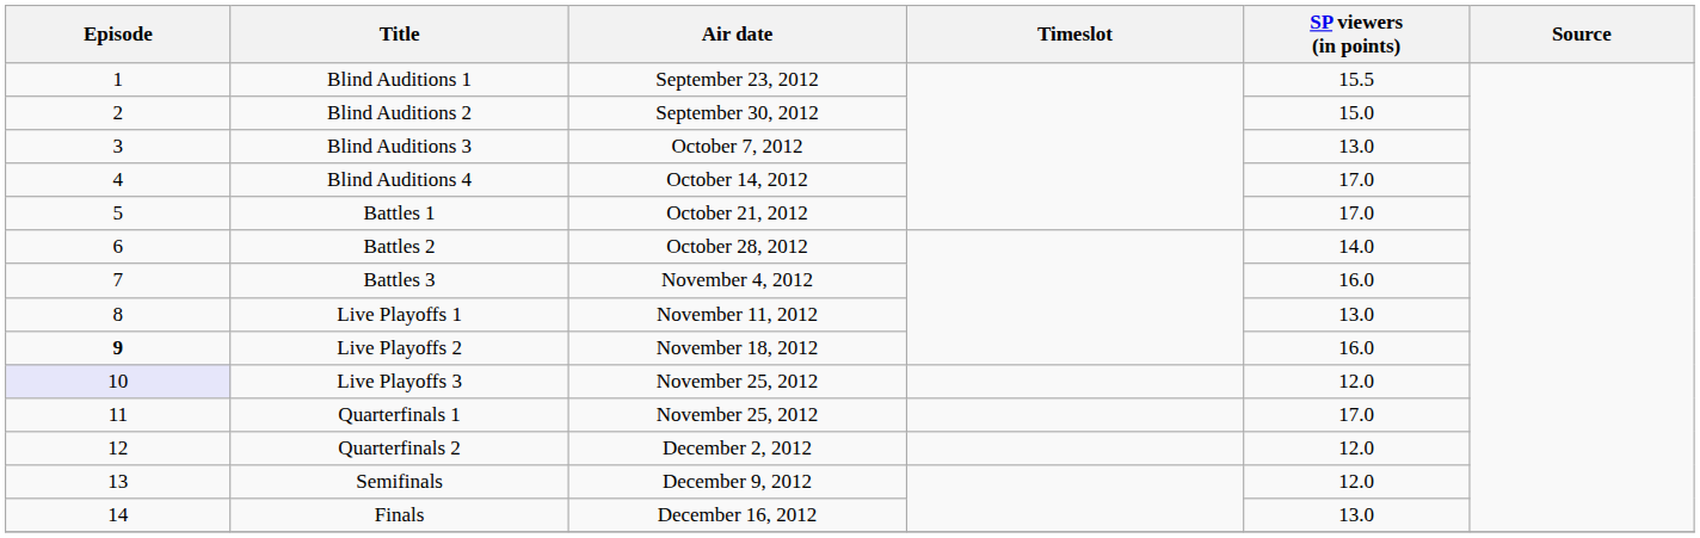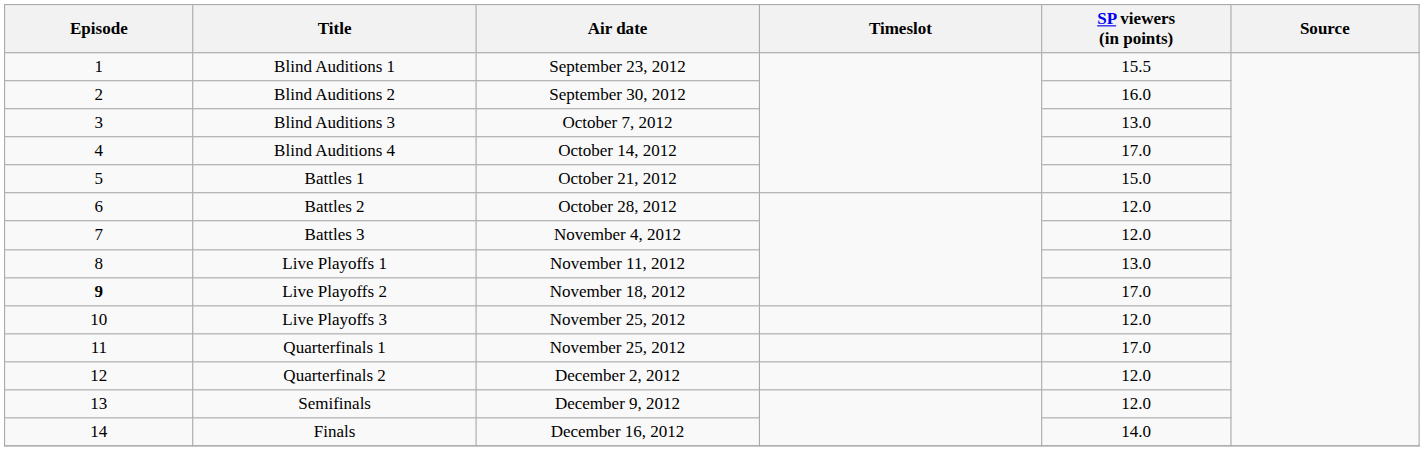 <table class="wikitable sortable" style="text-align:center; font-size:95%; width: 100%">
 <tr>
 <th width="05.0%">Episode</th>
 <th width="07.5%">Title</th>
 <th width="07.5%">Air date</th>
 <th width="07.5%">Timeslot</th>
 <th width="05.0%"><a href='#'>SP</a> viewers<br>(in points)</th>
 <th width="05.0%">Source</th>
 </tr>
 <tr>
 <td>1</td>
 <td>Blind Auditions 1</td>
 <td>September 23, 2012</td>
 <td rowspan=5></td>
 <td>15.5</td>
 <td rowspan=14></td>
 </tr>
 <tr>
 <td>2</td>
 <td>Blind Auditions 2</td>
 <td>September 30, 2012</td>
-<td>15.0</td>
+<td>16.0</td>
 </tr>
 <tr>
 <td>3</td>
 <td>Blind Auditions 3</td>
 <td>October 7, 2012</td>
 <td>13.0</td>
 </tr>
 <tr>
 <td>4</td>
 <td>Blind Auditions 4</td>
 <td>October 14, 2012</td>
 <td>17.0</td>
 </tr>
 <tr>
 <td>5</td>
 <td>Battles 1</td>
 <td>October 21, 2012</td>
-<td>17.0</td>
+<td>15.0</td>
 </tr>
 <tr>
 <td>6</td>
 <td>Battles 2</td>
 <td>October 28, 2012</td>
 <td rowspan=4></td>
-<td>14.0</td>
+<td>12.0</td>
 </tr>
 <tr>
 <td>7</td>
 <td>Battles 3</td>
 <td>November 4, 2012</td>
-<td>16.0</td>
+<td>12.0</td>
 </tr>
 <tr>
 <td>8</td>
 <td>Live Playoffs 1</td>
 <td>November 11, 2012</td>
 <td>13.0</td>
 </tr>
 <tr>
 <td><strong>9</strong></td>
 <td>Live Playoffs 2</td>
 <td>November 18, 2012</td>
-<td>16.0</td>
+<td>17.0</td>
 </tr>
 <tr>
-<td style="background: lavender;">10</td>
+<td>10</td>
 <td>Live Playoffs 3</td>
 <td>November 25, 2012</td>
 <td></td>
 <td>12.0</td>
 </tr>
 <tr>
 <td>11</td>
 <td>Quarterfinals 1</td>
 <td>November 25, 2012</td>
 <td></td>
 <td>17.0</td>
 </tr>
 <tr>
 <td>12</td>
 <td>Quarterfinals 2</td>
 <td>December 2, 2012</td>
 <td></td>
 <td>12.0</td>
 </tr>
 <tr>
 <td>13</td>
 <td>Semifinals</td>
 <td>December 9, 2012</td>
 <td rowspan=2></td>
 <td>12.0</td>
 </tr>
 <tr>
 <td>14</td>
 <td>Finals</td>
 <td>December 16, 2012</td>
-<td>13.0</td>
+<td>14.0</td>
 </tr>
 <tr>
 </tr>
 </table>
